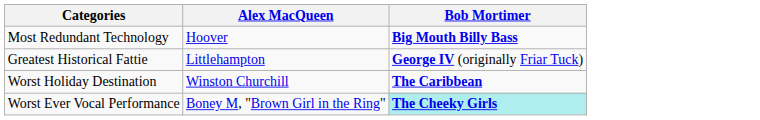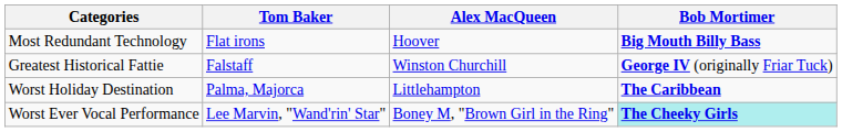 <table class="wikitable">
 <tr>
 <th>Categories</th>
+<th><a href='#'>Tom Baker</a></th>
 <th><a href='#'>Alex MacQueen</a></th>
 <th><a href='#'>Bob Mortimer</a></th>
 </tr>
 <tr>
 <td>Most Redundant Technology</td>
+<td><a href='#'>Flat irons</a></td>
 <td><a href='#'>Hoover</a></td>
 <td><strong><a href='#'>Big Mouth Billy Bass</a></strong></td>
 </tr>
 <tr>
 <td>Greatest Historical Fattie</td>
-<td><a href='#'>Littlehampton</a></td>
+<td><a href='#'>Falstaff</a></td>
+<td><a href='#'>Winston Churchill</a></td>
 <td><strong><a href='#'>George IV</a></strong> (originally <a href='#'>Friar Tuck</a>)</td>
 </tr>
 <tr>
 <td>Worst Holiday Destination</td>
-<td><a href='#'>Winston Churchill</a></td>
+<td><a href='#'>Palma, Majorca</a></td>
+<td><a href='#'>Littlehampton</a></td>
 <td><strong><a href='#'>The Caribbean</a></strong></td>
 </tr>
 <tr>
 <td>Worst Ever Vocal Performance</td>
+<td><a href='#'>Lee Marvin</a>, "<a href='#'>Wand'rin' Star</a>"</td>
 <td><a href='#'>Boney M</a>, "<a href='#'>Brown Girl in the Ring</a>"</td>
 <td style="background: paleturquoise;"><strong><a href='#'>The Cheeky Girls</a></strong></td>
 </tr>
 </table>
